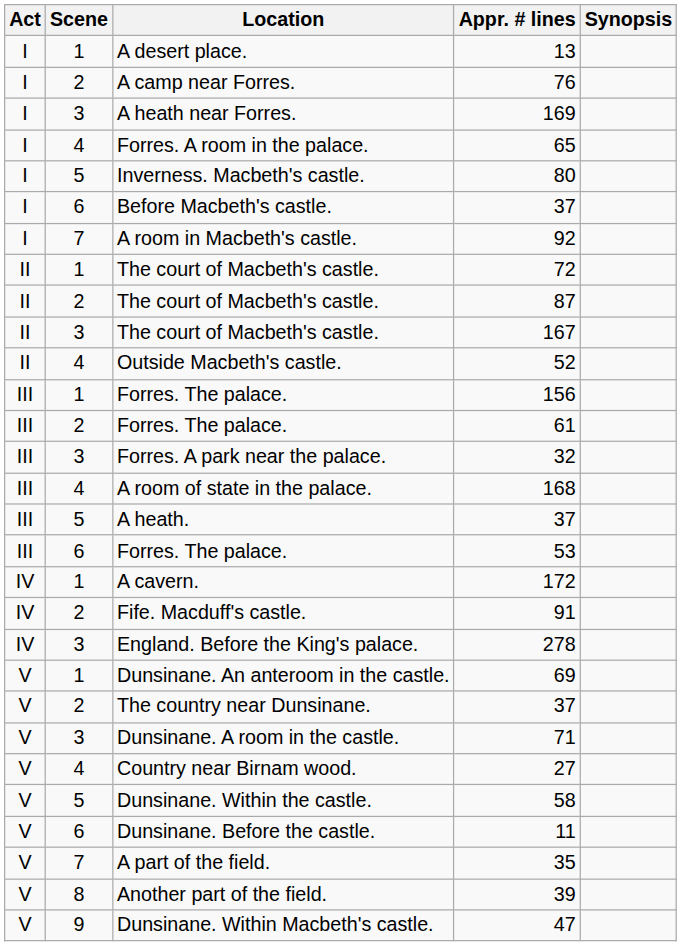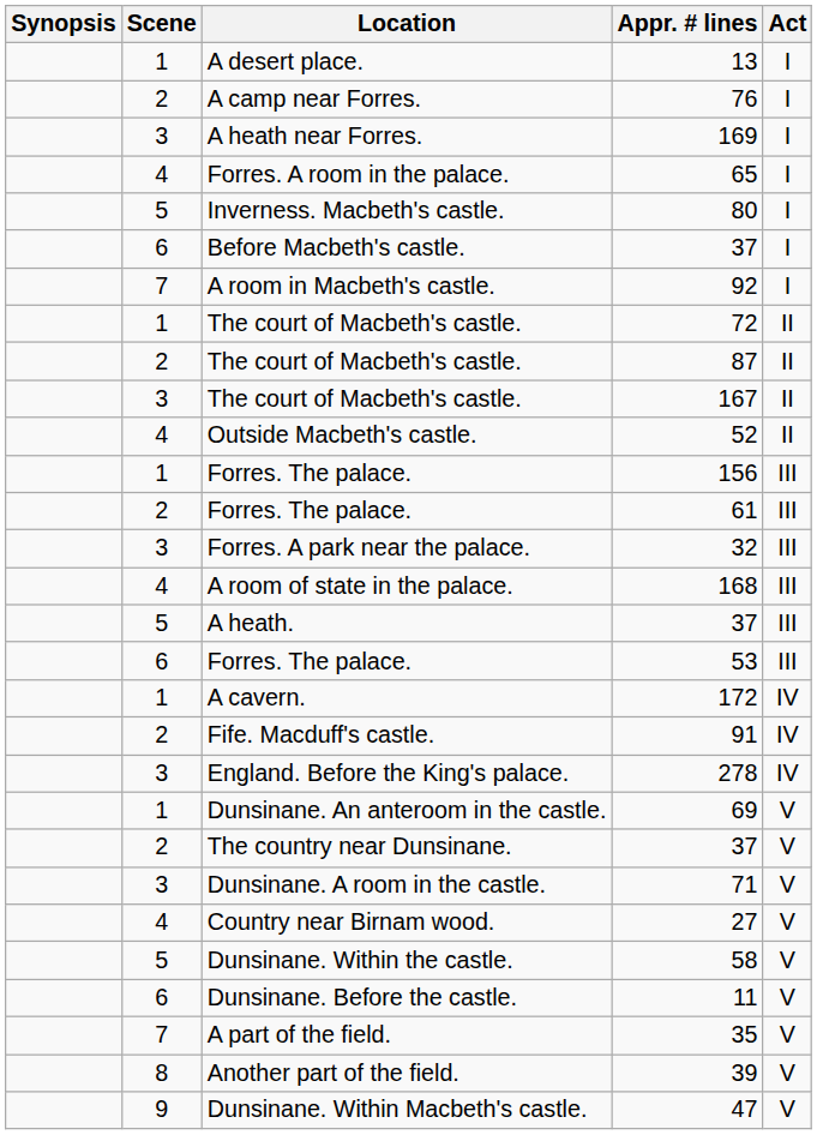 <table class="wikitable">
 <tr>
-<th>Act</th>
+<th>Synopsis</th>
 <th data-sort-type="number">Scene</th>
 <th>Location</th>
 <th data-sort-type="number">Appr. # lines</th>
-<th>Synopsis</th>
+<th>Act</th>
 </tr>
 <tr>
-<td style="text-align:center;">I</td>
+<td></td>
 <td style="text-align:center;">1</td>
 <td>A desert place.</td>
 <td style="text-align:right;">13</td>
-<td></td>
+<td style="text-align:center;">I</td>
 </tr>
 <tr>
-<td style="text-align:center;">I</td>
+<td></td>
 <td style="text-align:center;">2</td>
 <td>A camp near Forres.</td>
 <td style="text-align:right;">76</td>
-<td></td>
+<td style="text-align:center;">I</td>
 </tr>
 <tr>
-<td style="text-align:center;">I</td>
+<td></td>
 <td style="text-align:center;">3</td>
 <td>A heath near Forres.</td>
 <td style="text-align:right;">169</td>
-<td></td>
+<td style="text-align:center;">I</td>
 </tr>
 <tr>
-<td style="text-align:center;">I</td>
+<td></td>
 <td style="text-align:center;">4</td>
 <td>Forres. A room in the palace.</td>
 <td style="text-align:right;">65</td>
-<td></td>
+<td style="text-align:center;">I</td>
 </tr>
 <tr>
-<td style="text-align:center;">I</td>
+<td></td>
 <td style="text-align:center;">5</td>
 <td>Inverness. Macbeth's castle.</td>
 <td style="text-align:right;">80</td>
-<td></td>
+<td style="text-align:center;">I</td>
 </tr>
 <tr>
-<td style="text-align:center;">I</td>
+<td></td>
 <td style="text-align:center;">6</td>
 <td>Before Macbeth's castle.</td>
 <td style="text-align:right;">37</td>
-<td></td>
+<td style="text-align:center;">I</td>
 </tr>
 <tr>
-<td style="text-align:center;">I</td>
+<td></td>
 <td style="text-align:center;">7</td>
 <td>A room in Macbeth's castle.</td>
 <td style="text-align:right;">92</td>
-<td></td>
+<td style="text-align:center;">I</td>
 </tr>
 <tr>
-<td style="text-align:center;">II</td>
+<td></td>
 <td style="text-align:center;">1</td>
 <td>The court of Macbeth's castle.</td>
 <td style="text-align:right;">72</td>
-<td></td>
+<td style="text-align:center;">II</td>
 </tr>
 <tr>
-<td style="text-align:center;">II</td>
+<td></td>
 <td style="text-align:center;">2</td>
 <td>The court of Macbeth's castle.</td>
 <td style="text-align:right;">87</td>
-<td></td>
+<td style="text-align:center;">II</td>
 </tr>
 <tr>
-<td style="text-align:center;">II</td>
+<td></td>
 <td style="text-align:center;">3</td>
 <td>The court of Macbeth's castle.</td>
 <td style="text-align:right;">167</td>
-<td></td>
+<td style="text-align:center;">II</td>
 </tr>
 <tr>
-<td style="text-align:center;">II</td>
+<td></td>
 <td style="text-align:center;">4</td>
 <td>Outside Macbeth's castle.</td>
 <td style="text-align:right;">52</td>
-<td></td>
+<td style="text-align:center;">II</td>
 </tr>
 <tr>
-<td style="text-align:center;">III</td>
+<td></td>
 <td style="text-align:center;">1</td>
 <td>Forres. The palace.</td>
 <td style="text-align:right;">156</td>
-<td></td>
+<td style="text-align:center;">III</td>
 </tr>
 <tr>
-<td style="text-align:center;">III</td>
+<td></td>
 <td style="text-align:center;">2</td>
 <td>Forres. The palace.</td>
 <td style="text-align:right;">61</td>
-<td></td>
+<td style="text-align:center;">III</td>
 </tr>
 <tr>
-<td style="text-align:center;">III</td>
+<td></td>
 <td style="text-align:center;">3</td>
 <td>Forres. A park near the palace.</td>
 <td style="text-align:right;">32</td>
-<td></td>
+<td style="text-align:center;">III</td>
 </tr>
 <tr>
-<td style="text-align:center;">III</td>
+<td></td>
 <td style="text-align:center;">4</td>
 <td>A room of state in the palace.</td>
 <td style="text-align:right;">168</td>
-<td></td>
+<td style="text-align:center;">III</td>
 </tr>
 <tr>
-<td style="text-align:center;">III</td>
+<td></td>
 <td style="text-align:center;">5</td>
 <td>A heath.</td>
 <td style="text-align:right;">37</td>
-<td></td>
+<td style="text-align:center;">III</td>
 </tr>
 <tr>
-<td style="text-align:center;">III</td>
+<td></td>
 <td style="text-align:center;">6</td>
 <td>Forres. The palace.</td>
 <td style="text-align:right;">53</td>
-<td></td>
+<td style="text-align:center;">III</td>
 </tr>
 <tr>
-<td style="text-align:center;">IV</td>
+<td></td>
 <td style="text-align:center;">1</td>
 <td>A cavern.</td>
 <td style="text-align:right;">172</td>
-<td></td>
+<td style="text-align:center;">IV</td>
 </tr>
 <tr>
-<td style="text-align:center;">IV</td>
+<td></td>
 <td style="text-align:center;">2</td>
 <td>Fife. Macduff's castle.</td>
 <td style="text-align:right;">91</td>
-<td></td>
+<td style="text-align:center;">IV</td>
 </tr>
 <tr>
-<td style="text-align:center;">IV</td>
+<td></td>
 <td style="text-align:center;">3</td>
 <td>England. Before the King's palace.</td>
 <td style="text-align:right;">278</td>
-<td></td>
+<td style="text-align:center;">IV</td>
 </tr>
 <tr>
-<td style="text-align:center;">V</td>
+<td></td>
 <td style="text-align:center;">1</td>
 <td>Dunsinane. An anteroom in the castle.</td>
 <td style="text-align:right;">69</td>
-<td></td>
+<td style="text-align:center;">V</td>
 </tr>
 <tr>
-<td style="text-align:center;">V</td>
+<td></td>
 <td style="text-align:center;">2</td>
 <td>The country near Dunsinane.</td>
 <td style="text-align:right;">37</td>
-<td></td>
+<td style="text-align:center;">V</td>
 </tr>
 <tr>
-<td style="text-align:center;">V</td>
+<td></td>
 <td style="text-align:center;">3</td>
 <td>Dunsinane. A room in the castle.</td>
 <td style="text-align:right;">71</td>
-<td></td>
+<td style="text-align:center;">V</td>
 </tr>
 <tr>
-<td style="text-align:center;">V</td>
+<td></td>
 <td style="text-align:center;">4</td>
 <td>Country near Birnam wood.</td>
 <td style="text-align:right;">27</td>
-<td></td>
+<td style="text-align:center;">V</td>
 </tr>
 <tr>
-<td style="text-align:center;">V</td>
+<td></td>
 <td style="text-align:center;">5</td>
 <td>Dunsinane. Within the castle.</td>
 <td style="text-align:right;">58</td>
-<td></td>
+<td style="text-align:center;">V</td>
 </tr>
 <tr>
-<td style="text-align:center;">V</td>
+<td></td>
 <td style="text-align:center;">6</td>
 <td>Dunsinane. Before the castle.</td>
 <td style="text-align:right;">11</td>
-<td></td>
+<td style="text-align:center;">V</td>
 </tr>
 <tr>
-<td style="text-align:center;">V</td>
+<td></td>
 <td style="text-align:center;">7</td>
 <td>A part of the field.</td>
 <td style="text-align:right;">35</td>
-<td></td>
+<td style="text-align:center;">V</td>
 </tr>
 <tr>
-<td style="text-align:center;">V</td>
+<td></td>
 <td style="text-align:center;">8</td>
 <td>Another part of the field.</td>
 <td style="text-align:right;">39</td>
-<td></td>
+<td style="text-align:center;">V</td>
 </tr>
 <tr>
-<td style="text-align:center;">V</td>
+<td></td>
 <td style="text-align:center;">9</td>
 <td>Dunsinane. Within Macbeth's castle.</td>
 <td style="text-align:right;">47</td>
-<td></td>
+<td style="text-align:center;">V</td>
 </tr>
 </table>
